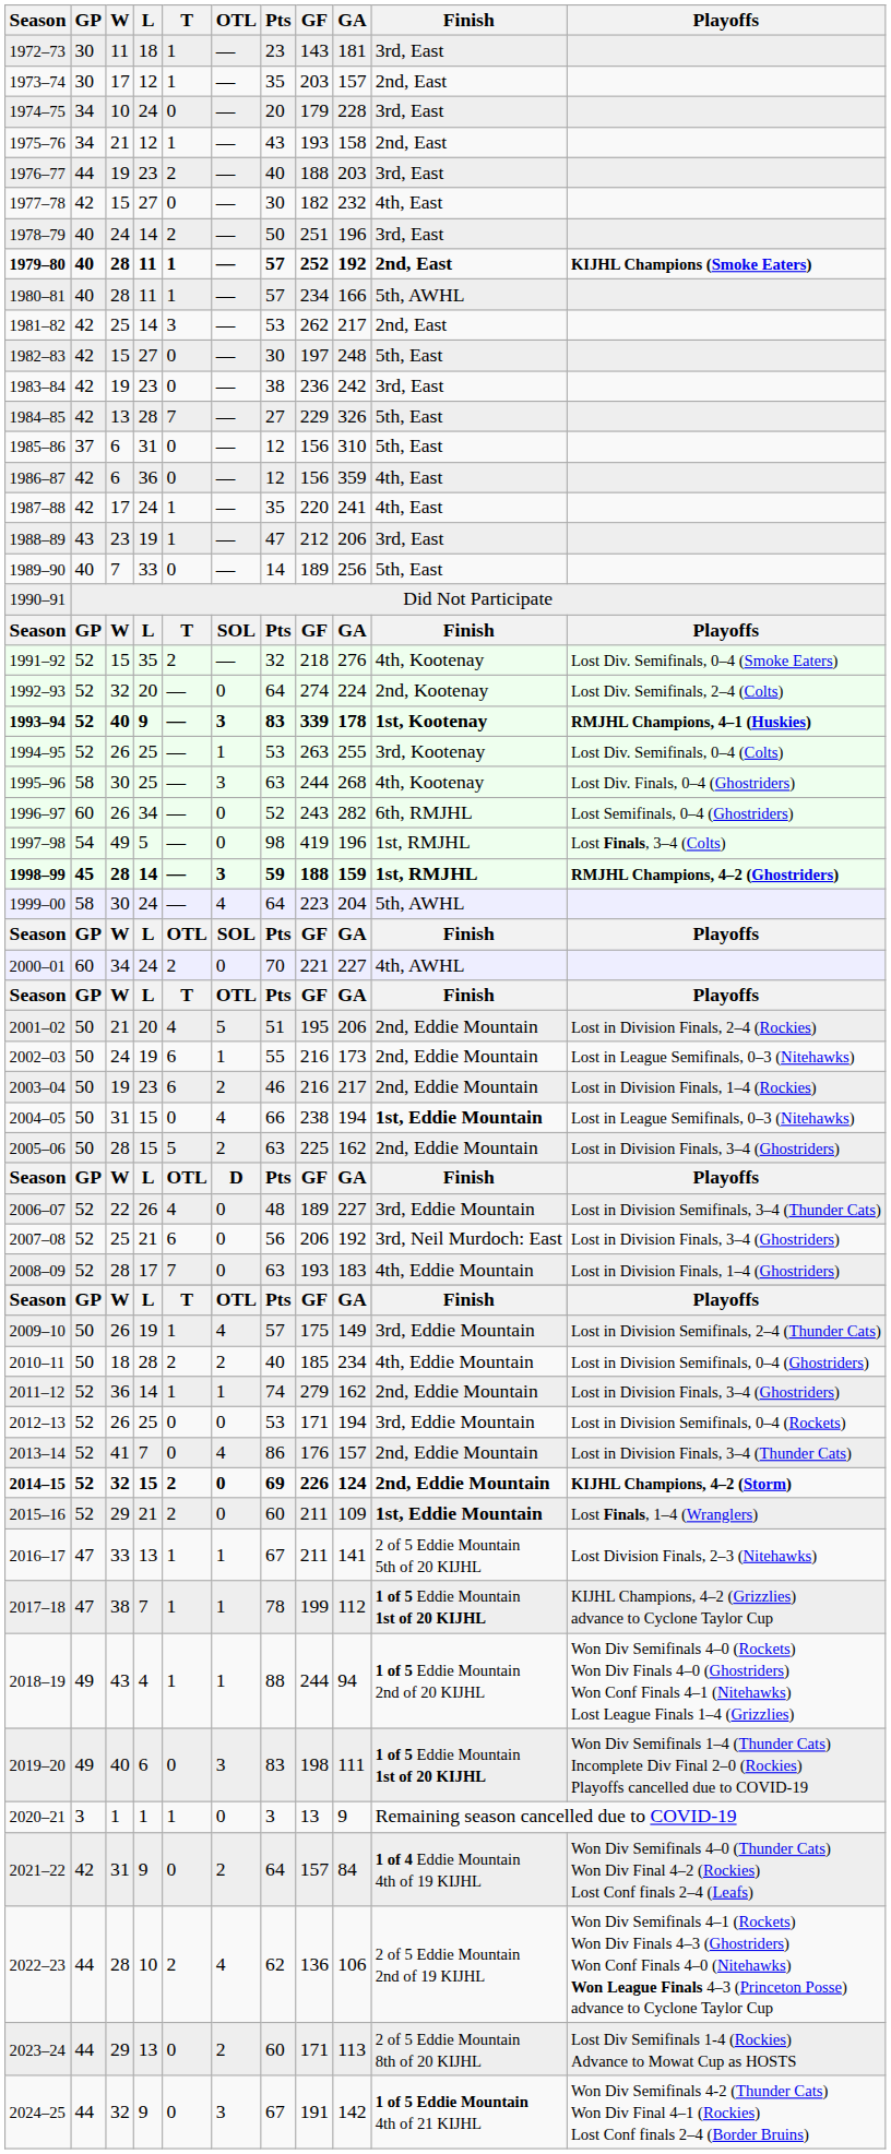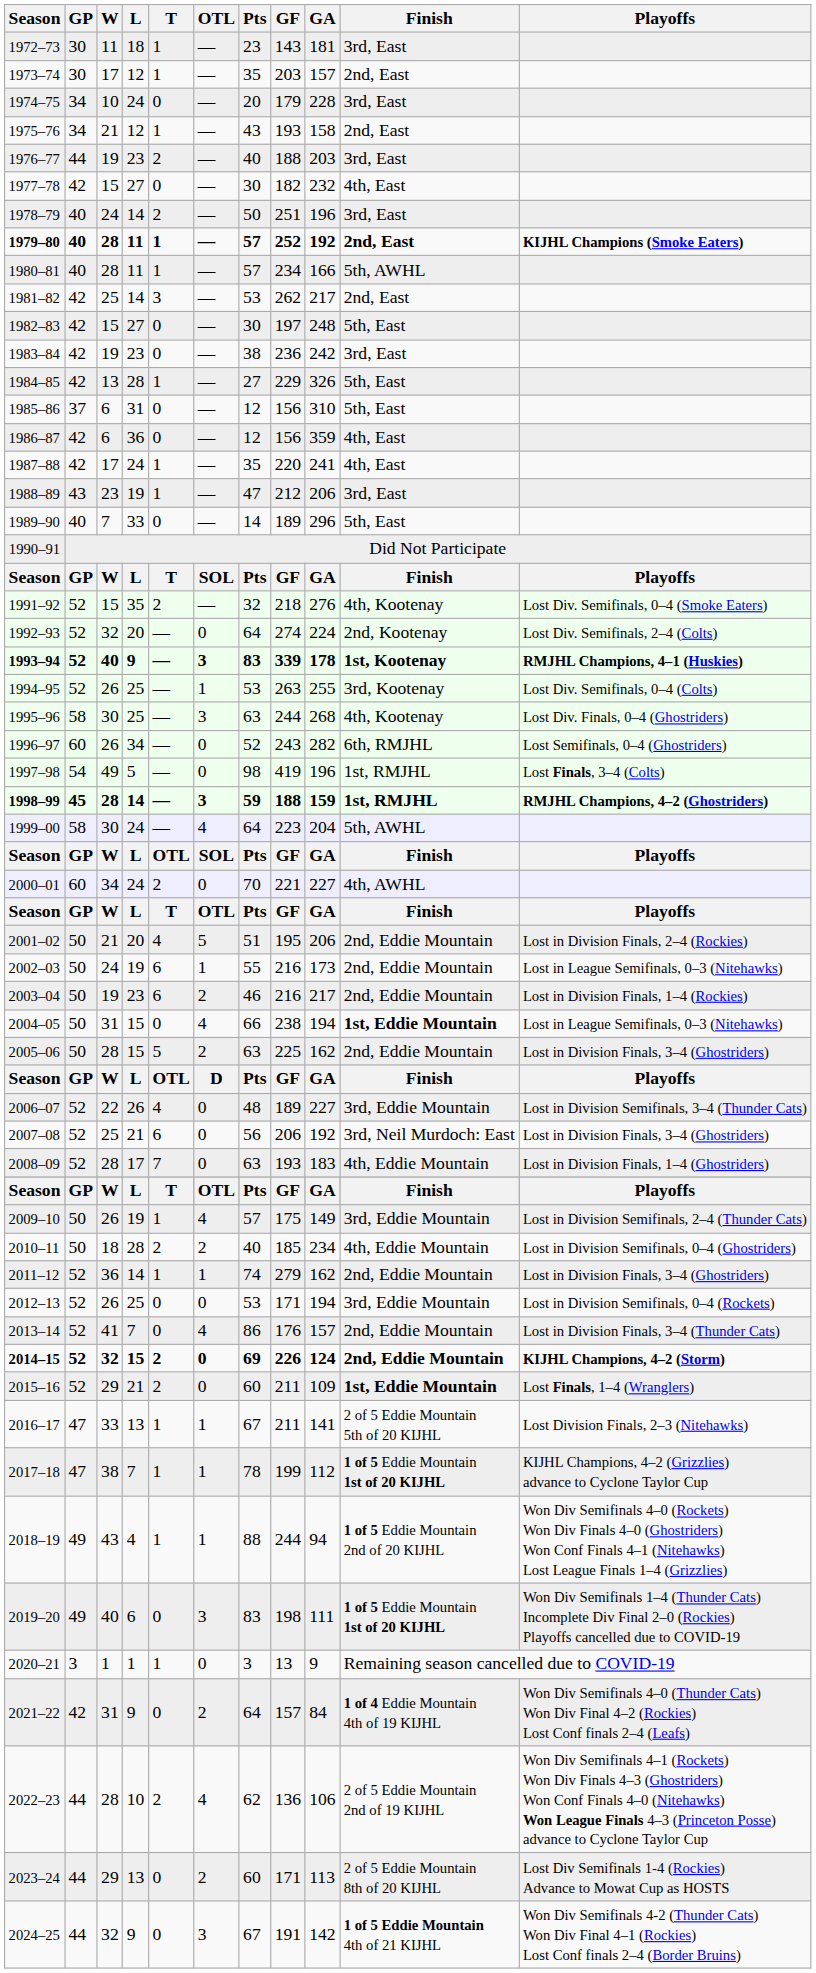 <table class="wikitable">
 <tr>
 <th>Season</th>
 <th>GP</th>
 <th>W</th>
 <th>L</th>
 <th>T</th>
 <th>OTL</th>
 <th>Pts</th>
 <th>GF</th>
 <th>GA</th>
 <th>Finish</th>
 <th>Playoffs</th>
 </tr>
 <tr style="background:#eee;">
 <td><small>1972–73</small></td>
 <td>30</td>
 <td>11</td>
 <td>18</td>
 <td>1</td>
 <td>—</td>
 <td>23</td>
 <td>143</td>
 <td>181</td>
 <td>3rd, East</td>
 <td></td>
 </tr>
 <tr>
 <td><small>1973–74</small></td>
 <td>30</td>
 <td>17</td>
 <td>12</td>
 <td>1</td>
 <td>—</td>
 <td>35</td>
 <td>203</td>
 <td>157</td>
 <td>2nd, East</td>
 <td></td>
 </tr>
 <tr style="background:#eee;">
 <td><small>1974–75</small></td>
 <td>34</td>
 <td>10</td>
 <td>24</td>
 <td>0</td>
 <td>—</td>
 <td>20</td>
 <td>179</td>
 <td>228</td>
 <td>3rd, East</td>
 <td></td>
 </tr>
 <tr>
 <td><small>1975–76</small></td>
 <td>34</td>
 <td>21</td>
 <td>12</td>
 <td>1</td>
 <td>—</td>
 <td>43</td>
 <td>193</td>
 <td>158</td>
 <td>2nd, East</td>
 <td></td>
 </tr>
 <tr style="background:#eee;">
 <td><small>1976–77</small></td>
 <td>44</td>
 <td>19</td>
 <td>23</td>
 <td>2</td>
 <td>—</td>
 <td>40</td>
 <td>188</td>
 <td>203</td>
 <td>3rd, East</td>
 <td></td>
 </tr>
 <tr>
 <td><small>1977–78</small></td>
 <td>42</td>
 <td>15</td>
 <td>27</td>
 <td>0</td>
 <td>—</td>
 <td>30</td>
 <td>182</td>
 <td>232</td>
 <td>4th, East</td>
 <td></td>
 </tr>
 <tr style="background:#eee;">
 <td><small>1978–79</small></td>
 <td>40</td>
 <td>24</td>
 <td>14</td>
 <td>2</td>
 <td>—</td>
 <td>50</td>
 <td>251</td>
 <td>196</td>
 <td>3rd, East</td>
 <td></td>
 </tr>
 <tr style="font-weight:bold">
 <td><small>1979–80</small></td>
 <td>40</td>
 <td>28</td>
 <td>11</td>
 <td>1</td>
 <td>—</td>
 <td>57</td>
 <td>252</td>
 <td>192</td>
 <td>2nd, East</td>
 <td><small> KIJHL Champions (<a href='#'>Smoke Eaters</a>)</small></td>
 </tr>
 <tr style="background:#eee;">
 <td><small>1980–81</small></td>
 <td>40</td>
 <td>28</td>
 <td>11</td>
 <td>1</td>
 <td>—</td>
 <td>57</td>
 <td>234</td>
 <td>166</td>
 <td>5th, AWHL</td>
 <td></td>
 </tr>
 <tr>
 <td><small>1981–82</small></td>
 <td>42</td>
 <td>25</td>
 <td>14</td>
 <td>3</td>
 <td>—</td>
 <td>53</td>
 <td>262</td>
 <td>217</td>
 <td>2nd, East</td>
 <td></td>
 </tr>
 <tr style="background:#eee;">
 <td><small>1982–83</small></td>
 <td>42</td>
 <td>15</td>
 <td>27</td>
 <td>0</td>
 <td>—</td>
 <td>30</td>
 <td>197</td>
 <td>248</td>
 <td>5th, East</td>
 <td></td>
 </tr>
 <tr>
 <td><small>1983–84</small></td>
 <td>42</td>
 <td>19</td>
 <td>23</td>
 <td>0</td>
 <td>—</td>
 <td>38</td>
 <td>236</td>
 <td>242</td>
 <td>3rd, East</td>
 <td></td>
 </tr>
 <tr style="background:#eee;">
 <td><small>1984–85</small></td>
 <td>42</td>
 <td>13</td>
 <td>28</td>
-<td>7</td>
+<td>1</td>
 <td>—</td>
 <td>27</td>
 <td>229</td>
 <td>326</td>
 <td>5th, East</td>
 <td></td>
 </tr>
 <tr>
 <td><small>1985–86</small></td>
 <td>37</td>
 <td>6</td>
 <td>31</td>
 <td>0</td>
 <td>—</td>
 <td>12</td>
 <td>156</td>
 <td>310</td>
 <td>5th, East</td>
 <td></td>
 </tr>
 <tr style="background:#eee;">
 <td><small>1986–87</small></td>
 <td>42</td>
 <td>6</td>
 <td>36</td>
 <td>0</td>
 <td>—</td>
 <td>12</td>
 <td>156</td>
 <td>359</td>
 <td>4th, East</td>
 <td></td>
 </tr>
 <tr>
 <td><small>1987–88</small></td>
 <td>42</td>
 <td>17</td>
 <td>24</td>
 <td>1</td>
 <td>—</td>
 <td>35</td>
 <td>220</td>
 <td>241</td>
 <td>4th, East</td>
 <td></td>
 </tr>
 <tr style="background:#eee;">
 <td><small>1988–89</small></td>
 <td>43</td>
 <td>23</td>
 <td>19</td>
 <td>1</td>
 <td>—</td>
 <td>47</td>
 <td>212</td>
 <td>206</td>
 <td>3rd, East</td>
 <td></td>
 </tr>
 <tr>
 <td><small>1989–90</small></td>
 <td>40</td>
 <td>7</td>
 <td>33</td>
 <td>0</td>
 <td>—</td>
 <td>14</td>
 <td>189</td>
-<td>256</td>
+<td>296</td>
 <td>5th, East</td>
 <td></td>
 </tr>
 <tr style="background:#eee;text-align:center">
 <td><small>1990–91</small></td>
 <td colspan=10>Did Not Participate</td>
 </tr>
 <tr>
 <th>Season</th>
 <th>GP</th>
 <th>W</th>
 <th>L</th>
 <th>T</th>
 <th>SOL</th>
 <th>Pts</th>
 <th>GF</th>
 <th>GA</th>
 <th>Finish</th>
 <th>Playoffs</th>
 </tr>
 <tr style="background:#eeffee">
 <td><small>1991–92</small></td>
 <td>52</td>
 <td>15</td>
 <td>35</td>
 <td>2</td>
 <td>—</td>
 <td>32</td>
 <td>218</td>
 <td>276</td>
 <td>4th, Kootenay</td>
 <td><small> Lost  Div. Semifinals, 0–4 (<a href='#'>Smoke Eaters</a>)</small></td>
 </tr>
 <tr style="background:#eeffee">
 <td><small>1992–93</small></td>
 <td>52</td>
 <td>32</td>
 <td>20</td>
 <td>—</td>
 <td>0</td>
 <td>64</td>
 <td>274</td>
 <td>224</td>
 <td>2nd, Kootenay</td>
 <td><small> Lost Div. Semifinals, 2–4 (<a href='#'>Colts</a>)</small></td>
 </tr>
 <tr style="background:#eeffee;font-weight:bold">
 <td><small>1993–94</small></td>
 <td>52</td>
 <td>40</td>
 <td>9</td>
 <td>—</td>
 <td>3</td>
 <td>83</td>
 <td>339</td>
 <td>178</td>
 <td>1st, Kootenay</td>
 <td><small> <strong>RMJHL Champions, 4–1 (<a href='#'>Huskies</a>)</strong></small></td>
 </tr>
 <tr style="background:#eeffee">
 <td><small>1994–95</small></td>
 <td>52</td>
 <td>26</td>
 <td>25</td>
 <td>—</td>
 <td>1</td>
 <td>53</td>
 <td>263</td>
 <td>255</td>
 <td>3rd, Kootenay</td>
 <td><small>Lost Div. Semifinals, 0–4 (<a href='#'>Colts</a>)</small></td>
 </tr>
 <tr style="background:#eeffee">
 <td><small>1995–96</small></td>
 <td>58</td>
 <td>30</td>
 <td>25</td>
 <td>—</td>
 <td>3</td>
 <td>63</td>
 <td>244</td>
 <td>268</td>
 <td>4th, Kootenay</td>
 <td><small> Lost Div. Finals, 0–4 (<a href='#'>Ghostriders</a>)</small></td>
 </tr>
 <tr style="background:#eeffee">
 <td><small>1996–97</small></td>
 <td>60</td>
 <td>26</td>
 <td>34</td>
 <td>—</td>
 <td>0</td>
 <td>52</td>
 <td>243</td>
 <td>282</td>
 <td>6th, RMJHL</td>
 <td><small> Lost Semifinals, 0–4 (<a href='#'>Ghostriders</a>)</small></td>
 </tr>
 <tr style="background:#eeffee">
 <td><small>1997–98</small></td>
 <td>54</td>
 <td>49</td>
 <td>5</td>
 <td>—</td>
 <td>0</td>
 <td>98</td>
 <td>419</td>
 <td>196</td>
 <td>1st, RMJHL</td>
 <td><small>Lost <strong>Finals</strong>, 3–4 (<a href='#'>Colts</a>)</small></td>
 </tr>
 <tr style="background:#eeffee;font-weight:bold">
 <td><small>1998–99</small></td>
 <td>45</td>
 <td>28</td>
 <td>14</td>
 <td>—</td>
 <td>3</td>
 <td>59</td>
 <td>188</td>
 <td>159</td>
 <td>1st, RMJHL</td>
 <td><small> <strong>RMJHL Champions, 4–2 (<a href='#'>Ghostriders</a>)</strong></small></td>
 </tr>
 <tr style="background:#eeeeff">
 <td><small>1999–00</small></td>
 <td>58</td>
 <td>30</td>
 <td>24</td>
 <td>—</td>
 <td>4</td>
 <td>64</td>
 <td>223</td>
 <td>204</td>
 <td>5th, AWHL</td>
 <td></td>
 </tr>
 <tr>
 <th>Season</th>
 <th>GP</th>
 <th>W</th>
 <th>L</th>
 <th>OTL</th>
 <th>SOL</th>
 <th>Pts</th>
 <th>GF</th>
 <th>GA</th>
 <th>Finish</th>
 <th>Playoffs</th>
 </tr>
 <tr style="background:#eeeeff">
 <td><small>2000–01</small></td>
 <td>60</td>
 <td>34</td>
 <td>24</td>
 <td>2</td>
 <td>0</td>
 <td>70</td>
 <td>221</td>
 <td>227</td>
 <td>4th, AWHL</td>
 <td></td>
 </tr>
 <tr>
 <th>Season</th>
 <th>GP</th>
 <th>W</th>
 <th>L</th>
 <th>T</th>
 <th>OTL</th>
 <th>Pts</th>
 <th>GF</th>
 <th>GA</th>
 <th>Finish</th>
 <th>Playoffs</th>
 </tr>
 <tr style="background:#eee;">
 <td><small>2001–02</small></td>
 <td>50</td>
 <td>21</td>
 <td>20</td>
 <td>4</td>
 <td>5</td>
 <td>51</td>
 <td>195</td>
 <td>206</td>
 <td>2nd, Eddie Mountain</td>
 <td><small> Lost in Division Finals, 2–4 (<a href='#'>Rockies</a>)</small></td>
 </tr>
 <tr>
 <td><small>2002–03</small></td>
 <td>50</td>
 <td>24</td>
 <td>19</td>
 <td>6</td>
 <td>1</td>
 <td>55</td>
 <td>216</td>
 <td>173</td>
 <td>2nd, Eddie Mountain</td>
 <td><small>Lost in League Semifinals, 0–3 (<a href='#'>Nitehawks</a>)</small></td>
 </tr>
 <tr style="background:#eee;">
 <td><small>2003–04</small></td>
 <td>50</td>
 <td>19</td>
 <td>23</td>
 <td>6</td>
 <td>2</td>
 <td>46</td>
 <td>216</td>
 <td>217</td>
 <td>2nd, Eddie Mountain</td>
 <td><small> Lost in Division Finals, 1–4 (<a href='#'>Rockies</a>)</small></td>
 </tr>
 <tr>
 <td><small>2004–05</small></td>
 <td>50</td>
 <td>31</td>
 <td>15</td>
 <td>0</td>
 <td>4</td>
 <td>66</td>
 <td>238</td>
 <td>194</td>
 <td><strong>1st, Eddie Mountain</strong></td>
 <td><small> Lost in League Semifinals, 0–3 (<a href='#'>Nitehawks</a>)</small></td>
 </tr>
 <tr style="background:#eee;">
 <td><small>2005–06</small></td>
 <td>50</td>
 <td>28</td>
 <td>15</td>
 <td>5</td>
 <td>2</td>
 <td>63</td>
 <td>225</td>
 <td>162</td>
 <td>2nd, Eddie Mountain</td>
 <td><small> Lost in Division Finals, 3–4 (<a href='#'>Ghostriders</a>)</small></td>
 </tr>
 <tr>
 <th>Season</th>
 <th>GP</th>
 <th>W</th>
 <th>L</th>
 <th>OTL</th>
 <th>D</th>
 <th>Pts</th>
 <th>GF</th>
 <th>GA</th>
 <th>Finish</th>
 <th>Playoffs</th>
 </tr>
 <tr style="background:#eee;">
 <td><small>2006–07</small></td>
 <td>52</td>
 <td>22</td>
 <td>26</td>
 <td>4</td>
 <td>0</td>
 <td>48</td>
 <td>189</td>
 <td>227</td>
 <td>3rd, Eddie Mountain</td>
 <td><small> Lost in Division Semifinals, 3–4 (<a href='#'>Thunder Cats</a>)</small></td>
 </tr>
 <tr>
 <td><small>2007–08</small></td>
 <td>52</td>
 <td>25</td>
 <td>21</td>
 <td>6</td>
 <td>0</td>
 <td>56</td>
 <td>206</td>
 <td>192</td>
 <td>3rd, Neil Murdoch: East</td>
 <td><small> Lost in Division Finals, 3–4 (<a href='#'>Ghostriders</a>)</small></td>
 </tr>
 <tr style="background:#eee;">
 <td><small>2008–09</small></td>
 <td>52</td>
 <td>28</td>
 <td>17</td>
 <td>7</td>
 <td>0</td>
 <td>63</td>
 <td>193</td>
 <td>183</td>
 <td>4th, Eddie Mountain</td>
 <td><small>Lost in Division Finals, 1–4 (<a href='#'>Ghostriders</a>)</small></td>
 </tr>
 <tr bgcolor="grey">
 <th>Season</th>
 <th>GP</th>
 <th>W</th>
 <th>L</th>
 <th>T</th>
 <th>OTL</th>
 <th>Pts</th>
 <th>GF</th>
 <th>GA</th>
 <th>Finish</th>
 <th>Playoffs</th>
 </tr>
 <tr style="background:#eee;">
 <td><small>2009–10</small></td>
 <td>50</td>
 <td>26</td>
 <td>19</td>
 <td>1</td>
 <td>4</td>
 <td>57</td>
 <td>175</td>
 <td>149</td>
 <td>3rd, Eddie Mountain</td>
 <td><small>Lost in Division Semifinals, 2–4 (<a href='#'>Thunder Cats</a>)</small></td>
 </tr>
 <tr>
 <td><small>2010–11</small></td>
 <td>50</td>
 <td>18</td>
 <td>28</td>
 <td>2</td>
 <td>2</td>
 <td>40</td>
 <td>185</td>
 <td>234</td>
 <td>4th, Eddie Mountain</td>
 <td><small> Lost in Division Semifinals, 0–4 (<a href='#'>Ghostriders</a>)</small></td>
 </tr>
 <tr style="background:#eee;">
 <td><small>2011–12</small></td>
 <td>52</td>
 <td>36</td>
 <td>14</td>
 <td>1</td>
 <td>1</td>
 <td>74</td>
 <td>279</td>
 <td>162</td>
 <td>2nd, Eddie Mountain</td>
 <td><small>Lost in Division Finals, 3–4 (<a href='#'>Ghostriders</a>)</small></td>
 </tr>
 <tr>
 <td><small>2012–13</small></td>
 <td>52</td>
 <td>26</td>
 <td>25</td>
 <td>0</td>
 <td>0</td>
 <td>53</td>
 <td>171</td>
 <td>194</td>
 <td>3rd, Eddie Mountain</td>
 <td><small>Lost in Division Semifinals, 0–4 (<a href='#'>Rockets</a>)</small></td>
 </tr>
 <tr style="background:#eee;">
 <td><small>2013–14</small></td>
 <td>52</td>
 <td>41</td>
 <td>7</td>
 <td>0</td>
 <td>4</td>
 <td>86</td>
 <td>176</td>
 <td>157</td>
 <td>2nd, Eddie Mountain</td>
 <td><small> Lost in Division Finals, 3–4 (<a href='#'>Thunder Cats</a>)</small></td>
 </tr>
 <tr style="font-weight:bold">
 <td><small>2014–15</small></td>
 <td>52</td>
 <td>32</td>
 <td>15</td>
 <td>2</td>
 <td>0</td>
 <td>69</td>
 <td>226</td>
 <td>124</td>
 <td>2nd, Eddie Mountain</td>
 <td><small> KIJHL Champions, 4–2 (<a href='#'>Storm</a>)</small></td>
 </tr>
 <tr style="background:#eee;">
 <td><small>2015–16</small></td>
 <td>52</td>
 <td>29</td>
 <td>21</td>
 <td>2</td>
 <td>0</td>
 <td>60</td>
 <td>211</td>
 <td>109</td>
 <td><strong>1st, Eddie Mountain</strong></td>
 <td><small>Lost <strong>Finals</strong>, 1–4 (<a href='#'>Wranglers</a>)</small></td>
 </tr>
 <tr>
 <td><small>2016–17</small></td>
 <td>47</td>
 <td>33</td>
 <td>13</td>
 <td>1</td>
 <td>1</td>
 <td>67</td>
 <td>211</td>
 <td>141</td>
 <td><small>2 of 5 Eddie Mountain<br>5th of 20 KIJHL</small></td>
 <td><small> Lost Division Finals, 2–3 (<a href='#'>Nitehawks</a>)</small></td>
 </tr>
 <tr style="background:#eee;">
 <td><small>2017–18</small></td>
 <td>47</td>
 <td>38</td>
 <td>7</td>
 <td>1</td>
 <td>1</td>
 <td>78</td>
 <td>199</td>
 <td>112</td>
 <td><small><strong>1 of 5</strong> Eddie Mountain<br><strong>1st of 20 KIJHL</strong></small></td>
 <td><small> KIJHL Champions, 4–2 (<a href='#'>Grizzlies</a>)<br>advance to Cyclone Taylor Cup</small></td>
 </tr>
 <tr>
 <td><small>2018–19</small></td>
 <td>49</td>
 <td>43</td>
 <td>4</td>
 <td>1</td>
 <td>1</td>
 <td>88</td>
 <td>244</td>
 <td>94</td>
 <td><small><strong>1 of 5</strong> Eddie Mountain<br>2nd of 20 KIJHL</small></td>
 <td><small> Won Div Semifinals 4–0 (<a href='#'>Rockets</a>)<br>Won Div Finals 4–0 (<a href='#'>Ghostriders</a>)<br>Won Conf Finals 4–1 (<a href='#'>Nitehawks</a>)<br>Lost League Finals 1–4 (<a href='#'>Grizzlies</a>)</small></td>
 </tr>
 <tr style="background:#eee;">
 <td><small>2019–20</small></td>
 <td>49</td>
 <td>40</td>
 <td>6</td>
 <td>0</td>
 <td>3</td>
 <td>83</td>
 <td>198</td>
 <td>111</td>
 <td><small><strong>1 of 5</strong> Eddie Mountain<br><strong>1st of 20 KIJHL</strong></small></td>
 <td><small> Won Div Semifinals 1–4 (<a href='#'>Thunder Cats</a>)<br>Incomplete Div Final 2–0 (<a href='#'>Rockies</a>)<br>Playoffs cancelled due to COVID-19</small></td>
 </tr>
 <tr>
 <td><small>2020–21</small></td>
 <td>3</td>
 <td>1</td>
 <td>1</td>
 <td>1</td>
 <td>0</td>
 <td>3</td>
 <td>13</td>
 <td>9</td>
 <td colspan=2>Remaining season cancelled due to <a href='#'>COVID-19</a></td>
 </tr>
 <tr style="background:#eee;">
 <td><small>2021–22</small></td>
 <td>42</td>
 <td>31</td>
 <td>9</td>
 <td>0</td>
 <td>2</td>
 <td>64</td>
 <td>157</td>
 <td>84</td>
 <td><small><strong>1 of 4</strong> Eddie Mountain<br>4th of 19 KIJHL</small></td>
 <td><small> Won Div Semifinals 4–0 (<a href='#'>Thunder Cats</a>)<br>Won Div Final 4–2 (<a href='#'>Rockies</a>)<br>Lost Conf finals 2–4 (<a href='#'>Leafs</a>)</small></td>
 </tr>
 <tr>
 <td><small>2022–23</small></td>
 <td>44</td>
 <td>28</td>
 <td>10</td>
 <td>2</td>
 <td>4</td>
 <td>62</td>
 <td>136</td>
 <td>106</td>
 <td><small>2 of 5 Eddie Mountain<br>2nd of 19 KIJHL</small></td>
 <td><small> Won Div Semifinals 4–1 (<a href='#'>Rockets</a>)<br>Won Div Finals 4–3 (<a href='#'>Ghostriders</a>)<br>Won Conf Finals 4–0 (<a href='#'>Nitehawks</a>)<br><strong>Won League Finals</strong> 4–3 (<a href='#'>Princeton Posse</a>)<br>advance to Cyclone Taylor Cup</small></td>
 </tr>
 <tr style="background:#eee;">
 <td><small>2023–24</small></td>
 <td>44</td>
 <td>29</td>
 <td>13</td>
 <td>0</td>
 <td>2</td>
 <td>60</td>
 <td>171</td>
 <td>113</td>
 <td><small>2 of 5 Eddie Mountain<br>8th of 20 KIJHL</small></td>
 <td><small>Lost Div Semifinals 1-4 (<a href='#'>Rockies</a>)<br>Advance to Mowat Cup as HOSTS</small></td>
 </tr>
 <tr>
 <td><small>2024–25</small></td>
 <td>44</td>
 <td>32</td>
 <td>9</td>
 <td>0</td>
 <td>3</td>
 <td>67</td>
 <td>191</td>
 <td>142</td>
 <td><small><strong>1 of 5 Eddie Mountain</strong><br>4th of 21 KIJHL</small></td>
 <td><small>Won Div Semifinals 4-2 (<a href='#'>Thunder Cats</a>)<br>Won Div Final 4–1 (<a href='#'>Rockies</a>)<br>Lost Conf finals 2–4 (<a href='#'>Border Bruins</a>)</small></td>
 </tr>
 </table>
